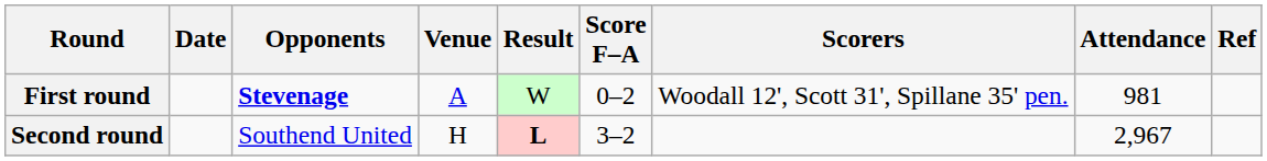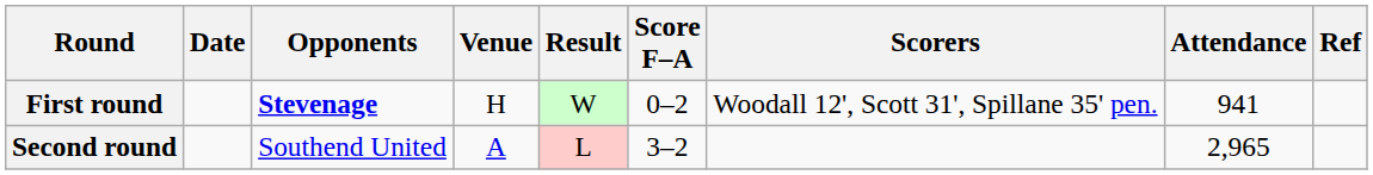 <table class="wikitable plainrowheaders sortable" style="text-align:center">
 <tr>
 <th scope="col">Round</th>
 <th scope="col">Date</th>
 <th scope="col">Opponents</th>
 <th scope="col">Venue</th>
 <th scope="col">Result</th>
 <th scope="col">Score<br>F–A</th>
 <th scope="col" class="unsortable">Scorers</th>
 <th scope="col">Attendance</th>
 <th scope="col" class="unsortable">Ref</th>
 </tr>
 <tr>
 <th scope="row">First round</th>
 <td align="left"></td>
 <td align="left"><strong><a href='#'>Stevenage</a></strong></td>
-<td><a href='#'>A</a></td>
+<td>H</td>
 <td style="background-color:#CCFFCC">W</td>
 <td>0–2</td>
 <td align="left">Woodall 12', Scott 31', Spillane 35' <a href='#'>pen.</a></td>
-<td>981</td>
+<td>941</td>
 <td></td>
 </tr>
 <tr>
 <th scope="row">Second round</th>
 <td align="left"></td>
 <td align="left"><a href='#'>Southend United</a></td>
-<td>H</td>
-<td style="background-color:#FFCCCC"><strong>L</strong></td>
+<td><a href='#'>A</a></td>
+<td style="background-color:#FFCCCC">L</td>
 <td>3–2</td>
 <td align="left"></td>
-<td>2,967</td>
+<td>2,965</td>
 <td></td>
 </tr>
 </table>
